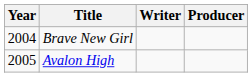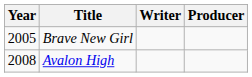 <table class="wikitable">
 <tr>
 <th>Year</th>
 <th>Title</th>
 <th>Writer</th>
 <th>Producer</th>
 </tr>
 <tr>
-<td>2004</td>
+<td>2005</td>
 <td><em>Brave New Girl</em></td>
 <td></td>
 <td></td>
 </tr>
 <tr>
-<td>2005</td>
+<td>2008</td>
 <td><em><a href='#'>Avalon High</a></em></td>
 <td></td>
 <td></td>
 </tr>
 </table>
